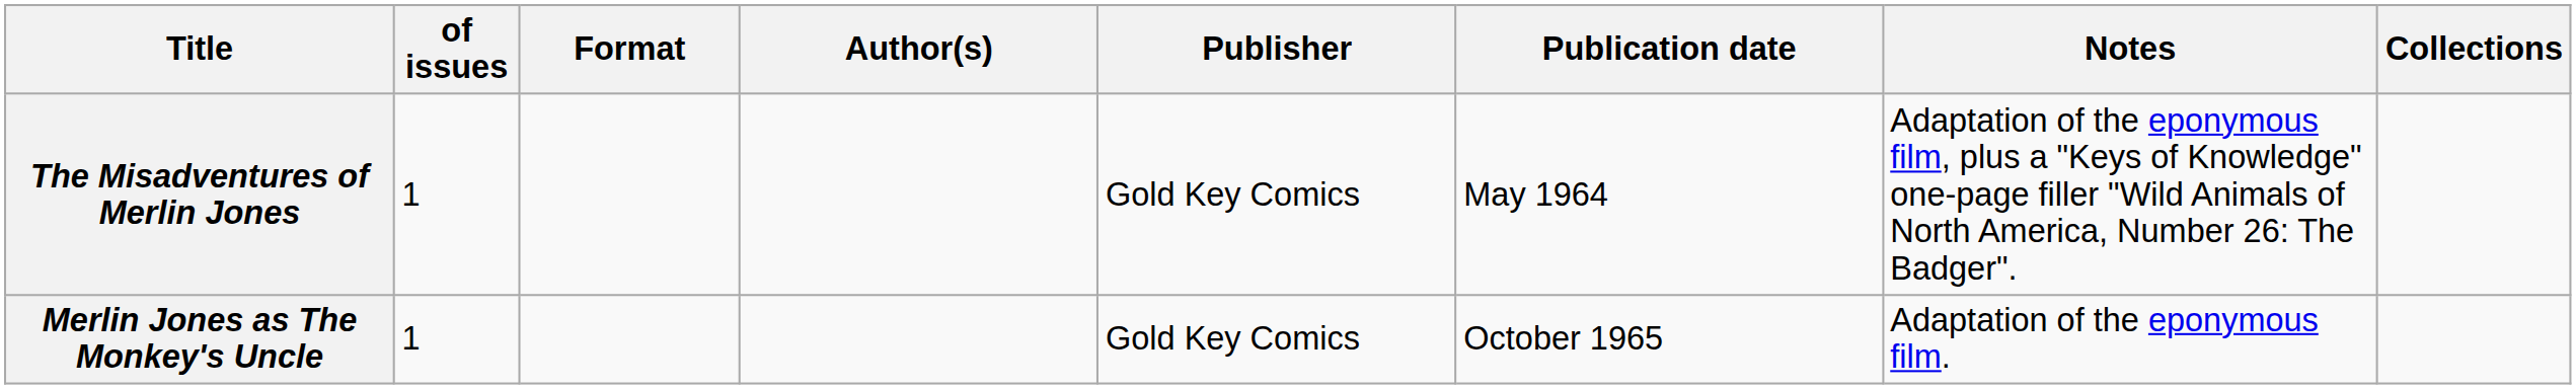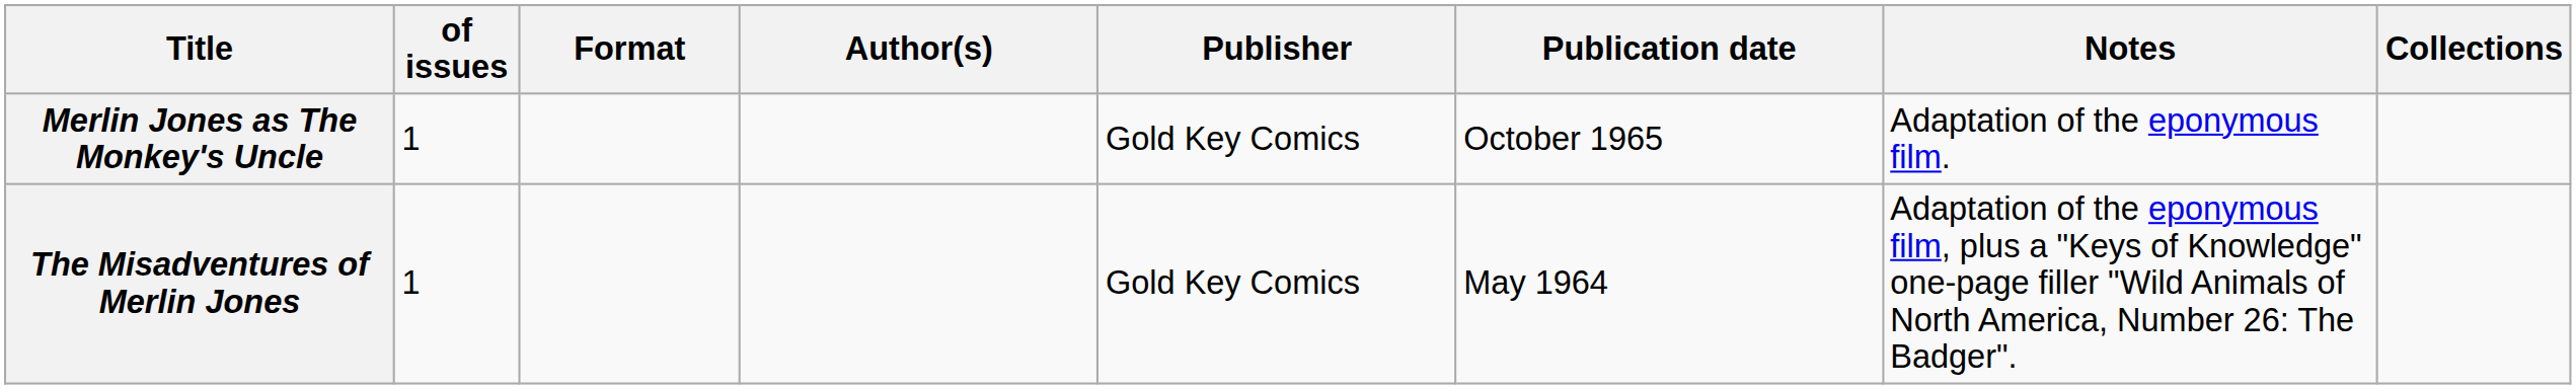 <table class="wikitable">
 <tr>
 <th>Title</th>
 <th style="width:40pt"> of issues</th>
 <th style="width:75pt">Format</th>
 <th style="width:125pt">Author(s)</th>
 <th style="width:125pt">Publisher</th>
 <th style="width:150pt">Publication date</th>
 <th style="width:175pt">Notes</th>
 <th>Collections</th>
 </tr>
 <tr>
+<th><em>Merlin Jones as The Monkey's Uncle</em></th>
+<td>1</td>
+<td></td>
+<td></td>
+<td>Gold Key Comics</td>
+<td>October 1965</td>
+<td>Adaptation of the <a href='#'>eponymous film</a>.</td>
+<td></td>
+</tr>
+<tr>
 <th><em>The Misadventures of Merlin Jones</em></th>
 <td>1</td>
 <td></td>
 <td></td>
 <td>Gold Key Comics</td>
 <td>May 1964</td>
 <td>Adaptation of the <a href='#'>eponymous film</a>, plus a "Keys of Knowledge" one-page filler "Wild Animals of North America, Number 26: The Badger".</td>
 <td></td>
 </tr>
-<tr>
-<th><em>Merlin Jones as The Monkey's Uncle</em></th>
-<td>1</td>
-<td></td>
-<td></td>
-<td>Gold Key Comics</td>
-<td>October 1965</td>
-<td>Adaptation of the <a href='#'>eponymous film</a>.</td>
-<td></td>
-</tr>
 </table>
